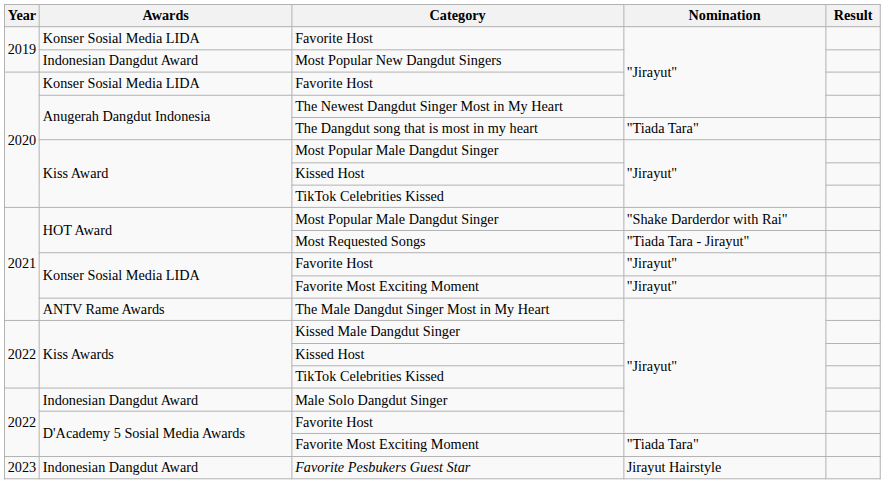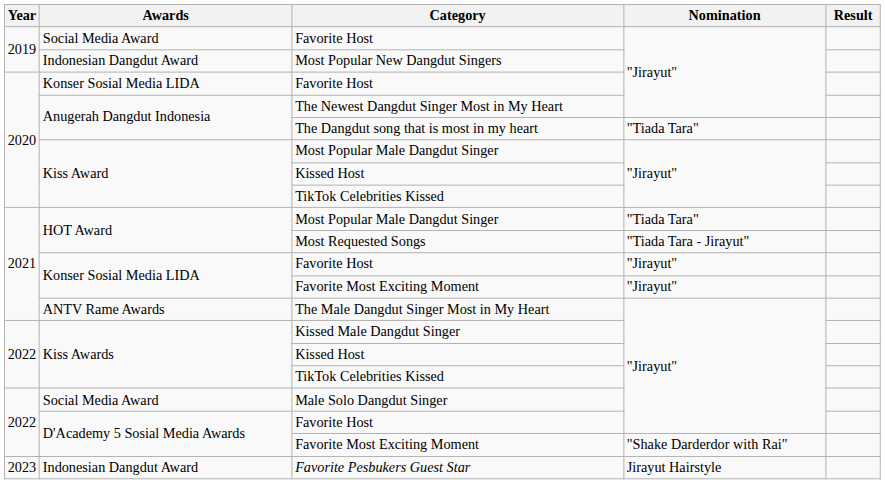 <table class="wikitable sortable plainrowheaders">
 <tr>
 <th scope="col" width="4%">Year</th>
 <th>Awards</th>
 <th scope="col">Category</th>
 <th>Nomination</th>
 <th>Result</th>
 </tr>
 <tr>
 <td rowspan="2">2019</td>
-<td>Konser Sosial Media LIDA</td>
+<td>Social Media Award</td>
 <td>Favorite Host</td>
 <td rowspan="4">"Jirayut"</td>
 <td></td>
 </tr>
 <tr>
 <td>Indonesian Dangdut Award</td>
 <td>Most Popular New Dangdut Singers</td>
 <td></td>
 </tr>
 <tr>
 <td rowspan="6">2020</td>
 <td>Konser Sosial Media LIDA</td>
 <td>Favorite Host</td>
 <td></td>
 </tr>
 <tr>
 <td rowspan="2">Anugerah Dangdut Indonesia</td>
 <td>The Newest Dangdut Singer Most in My Heart</td>
 <td></td>
 </tr>
 <tr>
 <td>The Dangdut song that is most in my heart</td>
 <td>"Tiada Tara"</td>
 <td></td>
 </tr>
 <tr>
 <td rowspan="3">Kiss Award</td>
 <td>Most Popular Male Dangdut Singer</td>
 <td rowspan="3">"Jirayut"</td>
 <td></td>
 </tr>
 <tr>
 <td>Kissed Host</td>
 <td></td>
 </tr>
 <tr>
 <td>TikTok Celebrities Kissed</td>
 <td></td>
 </tr>
 <tr>
 <td rowspan="5">2021</td>
 <td rowspan="2">HOT Award</td>
 <td>Most Popular Male Dangdut Singer</td>
-<td>"Shake Darderdor with Rai"</td>
+<td>"Tiada Tara"</td>
 <td></td>
 </tr>
 <tr>
 <td>Most Requested Songs</td>
 <td>"Tiada Tara - Jirayut"</td>
 <td></td>
 </tr>
 <tr>
 <td rowspan="2">Konser Sosial Media LIDA</td>
 <td>Favorite Host</td>
 <td>"Jirayut"</td>
 <td></td>
 </tr>
 <tr>
 <td>Favorite Most Exciting Moment</td>
 <td>"Jirayut"</td>
 <td></td>
 </tr>
 <tr>
 <td>ANTV Rame Awards</td>
 <td>The Male Dangdut Singer Most in My Heart</td>
 <td rowspan="6">"Jirayut"</td>
 <td></td>
 </tr>
 <tr>
 <td rowspan="3">2022</td>
 <td rowspan="3">Kiss Awards</td>
 <td>Kissed Male Dangdut Singer</td>
 <td></td>
 </tr>
 <tr>
 <td>Kissed Host</td>
 <td></td>
 </tr>
 <tr>
 <td>TikTok Celebrities Kissed</td>
 <td></td>
 </tr>
 <tr>
 <td rowspan="3">2022</td>
-<td>Indonesian Dangdut Award</td>
+<td>Social Media Award</td>
 <td>Male Solo Dangdut Singer</td>
 <td></td>
 </tr>
 <tr>
 <td rowspan="2">D'Academy 5 Sosial Media Awards</td>
 <td>Favorite Host</td>
 <td></td>
 </tr>
 <tr>
 <td>Favorite Most Exciting Moment</td>
-<td>"Tiada Tara"</td>
+<td>"Shake Darderdor with Rai"</td>
 <td></td>
 </tr>
 <tr>
 <td>2023</td>
 <td>Indonesian Dangdut Award</td>
 <td><em>Favorite Pesbukers Guest Star</em></td>
 <td>Jirayut Hairstyle</td>
 <td></td>
 </tr>
 </table>
